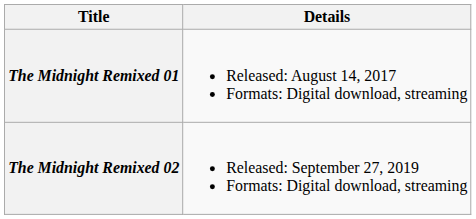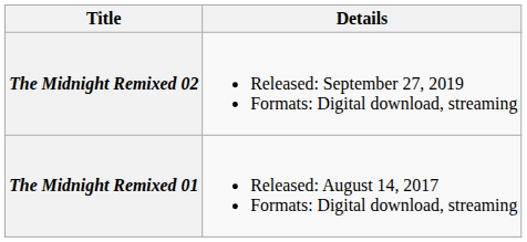 <table class="wikitable plainrowheaders">
 <tr>
 <th>Title</th>
 <th>Details</th>
 </tr>
 <tr>
+<th scope="row"><em>The Midnight Remixed 02</em></th>
+<td><br><ul><li>Released: September 27, 2019</li><li>Formats: Digital download, streaming</li></ul></td>
+</tr>
+<tr>
 <th scope="row"><em>The Midnight Remixed 01</em></th>
 <td><br><ul><li>Released: August 14, 2017</li><li>Formats: Digital download, streaming</li></ul></td>
 </tr>
-<tr>
-<th scope="row"><em>The Midnight Remixed 02</em></th>
-<td><br><ul><li>Released: September 27, 2019</li><li>Formats: Digital download, streaming</li></ul></td>
-</tr>
 </table>
